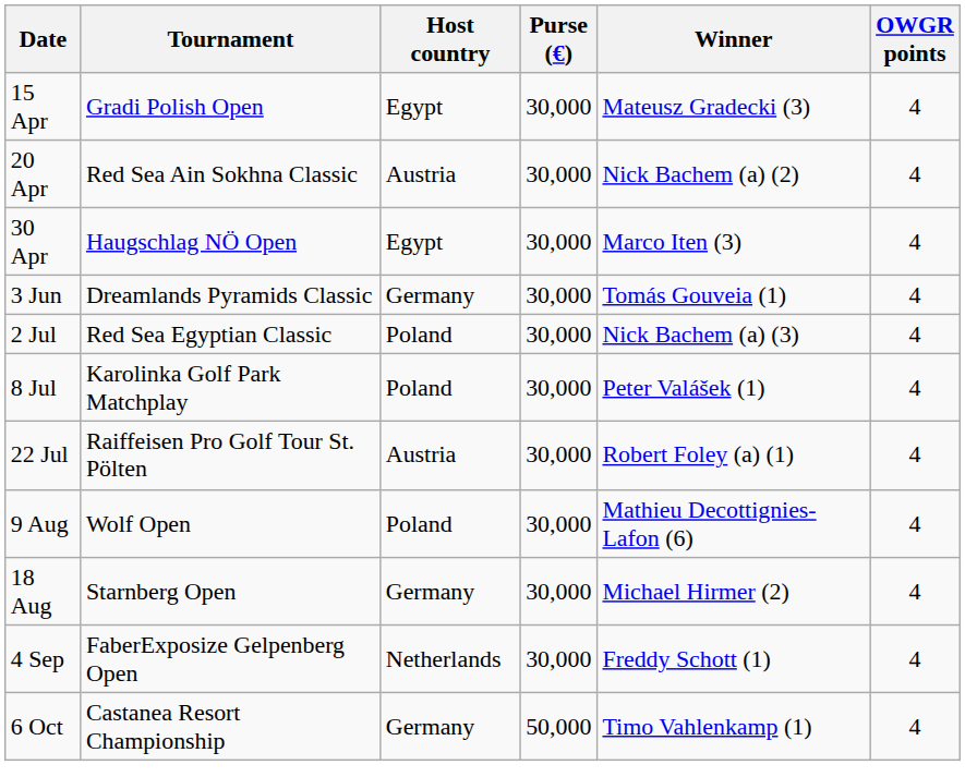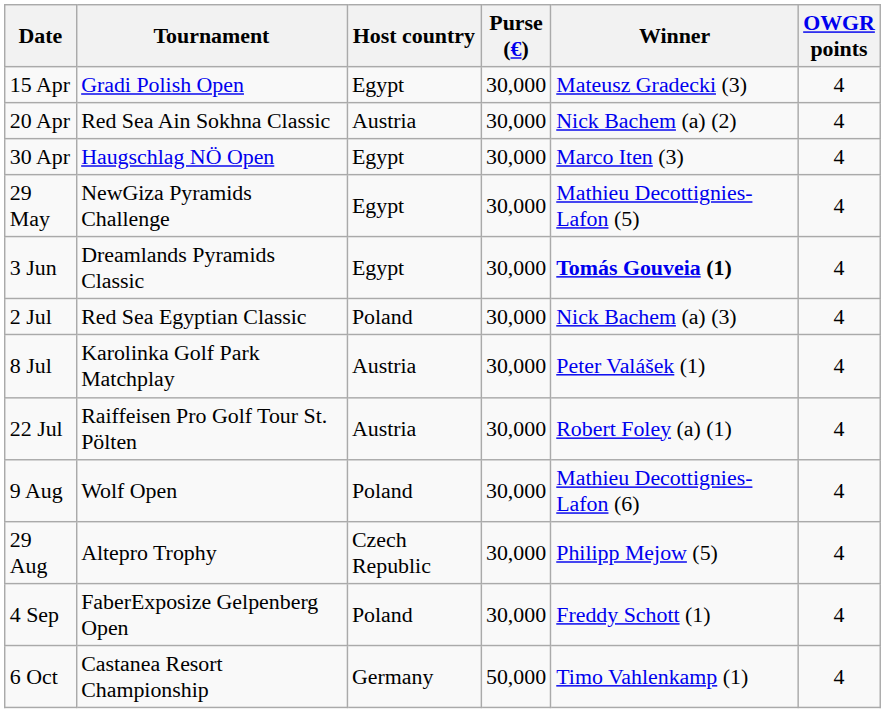 <table class="wikitable" style="font-size:95%;">
 <tr>
 <th>Date</th>
 <th>Tournament</th>
 <th>Host country</th>
 <th>Purse<br>(<a href='#'>€</a>)</th>
 <th>Winner</th>
 <th><a href='#'>OWGR</a><br>points</th>
 </tr>
 <tr>
 <td>15 Apr</td>
 <td><a href='#'>Gradi Polish Open</a></td>
 <td>Egypt</td>
 <td align=right>30,000</td>
 <td> <a href='#'>Mateusz Gradecki</a> (3)</td>
 <td align=center>4</td>
 </tr>
 <tr>
 <td>20 Apr</td>
 <td>Red Sea Ain Sokhna Classic</td>
 <td>Austria</td>
 <td align=right>30,000</td>
 <td> <a href='#'>Nick Bachem</a> (a) (2)</td>
 <td align=center>4</td>
 </tr>
 <tr>
 <td>30 Apr</td>
 <td><a href='#'>Haugschlag NÖ Open</a></td>
 <td>Egypt</td>
 <td align=right>30,000</td>
 <td> <a href='#'>Marco Iten</a> (3)</td>
 <td align=center>4</td>
 </tr>
 <tr>
+<td>29 May</td>
+<td>NewGiza Pyramids Challenge</td>
+<td>Egypt</td>
+<td align=right>30,000</td>
+<td> <a href='#'>Mathieu Decottignies-Lafon</a> (5)</td>
+<td align=center>4</td>
+</tr>
+<tr>
 <td>3 Jun</td>
 <td>Dreamlands Pyramids Classic</td>
-<td>Germany</td>
+<td>Egypt</td>
 <td align=right>30,000</td>
-<td> <a href='#'>Tomás Gouveia</a> (1)</td>
+<td><strong> <a href='#'>Tomás Gouveia</a> (1)</strong></td>
 <td align=center>4</td>
 </tr>
 <tr>
 <td>2 Jul</td>
 <td>Red Sea Egyptian Classic</td>
 <td>Poland</td>
 <td align=right>30,000</td>
 <td> <a href='#'>Nick Bachem</a> (a) (3)</td>
 <td align=center>4</td>
 </tr>
 <tr>
 <td>8 Jul</td>
 <td>Karolinka Golf Park Matchplay</td>
-<td>Poland</td>
+<td>Austria</td>
 <td align=right>30,000</td>
 <td> <a href='#'>Peter Valášek</a> (1)</td>
 <td align=center>4</td>
 </tr>
 <tr>
 <td>22 Jul</td>
 <td>Raiffeisen Pro Golf Tour St. Pölten</td>
 <td>Austria</td>
 <td align=right>30,000</td>
 <td> <a href='#'>Robert Foley</a> (a) (1)</td>
 <td align=center>4</td>
 </tr>
 <tr>
 <td>9 Aug</td>
 <td>Wolf Open</td>
 <td>Poland</td>
 <td align=right>30,000</td>
 <td> <a href='#'>Mathieu Decottignies-Lafon</a> (6)</td>
 <td align=center>4</td>
 </tr>
 <tr>
-<td>18 Aug</td>
-<td>Starnberg Open</td>
-<td>Germany</td>
+<td>29 Aug</td>
+<td>Altepro Trophy</td>
+<td>Czech Republic</td>
 <td align=right>30,000</td>
-<td> <a href='#'>Michael Hirmer</a> (2)</td>
+<td> <a href='#'>Philipp Mejow</a> (5)</td>
 <td align=center>4</td>
 </tr>
 <tr>
 <td>4 Sep</td>
 <td>FaberExposize Gelpenberg Open</td>
-<td>Netherlands</td>
+<td>Poland</td>
 <td align=right>30,000</td>
 <td> <a href='#'>Freddy Schott</a> (1)</td>
 <td align=center>4</td>
 </tr>
 <tr>
 <td>6 Oct</td>
 <td>Castanea Resort Championship</td>
 <td>Germany</td>
 <td align=right>50,000</td>
 <td> <a href='#'>Timo Vahlenkamp</a> (1)</td>
 <td align=center>4</td>
 </tr>
 </table>
